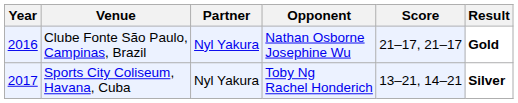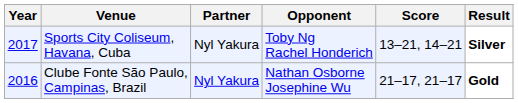 <table class="sortable wikitable" style="font-size: 90%;">
 <tr>
 <th>Year</th>
 <th>Venue</th>
 <th>Partner</th>
 <th>Opponent</th>
 <th>Score</th>
 <th>Result</th>
 </tr>
 <tr style="background:#ECF2FF">
+<td align="center"><a href='#'>2017</a></td>
+<td align="left"><a href='#'>Sports City Coliseum</a>,<br><a href='#'>Havana</a>, Cuba</td>
+<td align="left"> Nyl Yakura</td>
+<td align="left"> <a href='#'>Toby Ng</a><br> <a href='#'>Rachel Honderich</a></td>
+<td align="left">13–21, 14–21</td>
+<td style="text-align:left; background:white"> <strong>Silver</strong></td>
+</tr>
+<tr style="background:#ECF2FF">
 <td align="center"><a href='#'>2016</a></td>
 <td align="left">Clube Fonte São Paulo,<br><a href='#'>Campinas</a>, Brazil</td>
 <td align="left"> <a href='#'>Nyl Yakura</a></td>
 <td align="left"> <a href='#'>Nathan Osborne</a><br> <a href='#'>Josephine Wu</a></td>
 <td align="left">21–17, 21–17</td>
 <td style="text-align:left; background:white"> <strong>Gold</strong></td>
 </tr>
-<tr style="background:#ECF2FF">
-<td align="center"><a href='#'>2017</a></td>
-<td align="left"><a href='#'>Sports City Coliseum</a>,<br><a href='#'>Havana</a>, Cuba</td>
-<td align="left"> Nyl Yakura</td>
-<td align="left"> <a href='#'>Toby Ng</a><br> <a href='#'>Rachel Honderich</a></td>
-<td align="left">13–21, 14–21</td>
-<td style="text-align:left; background:white"> <strong>Silver</strong></td>
-</tr>
 </table>
